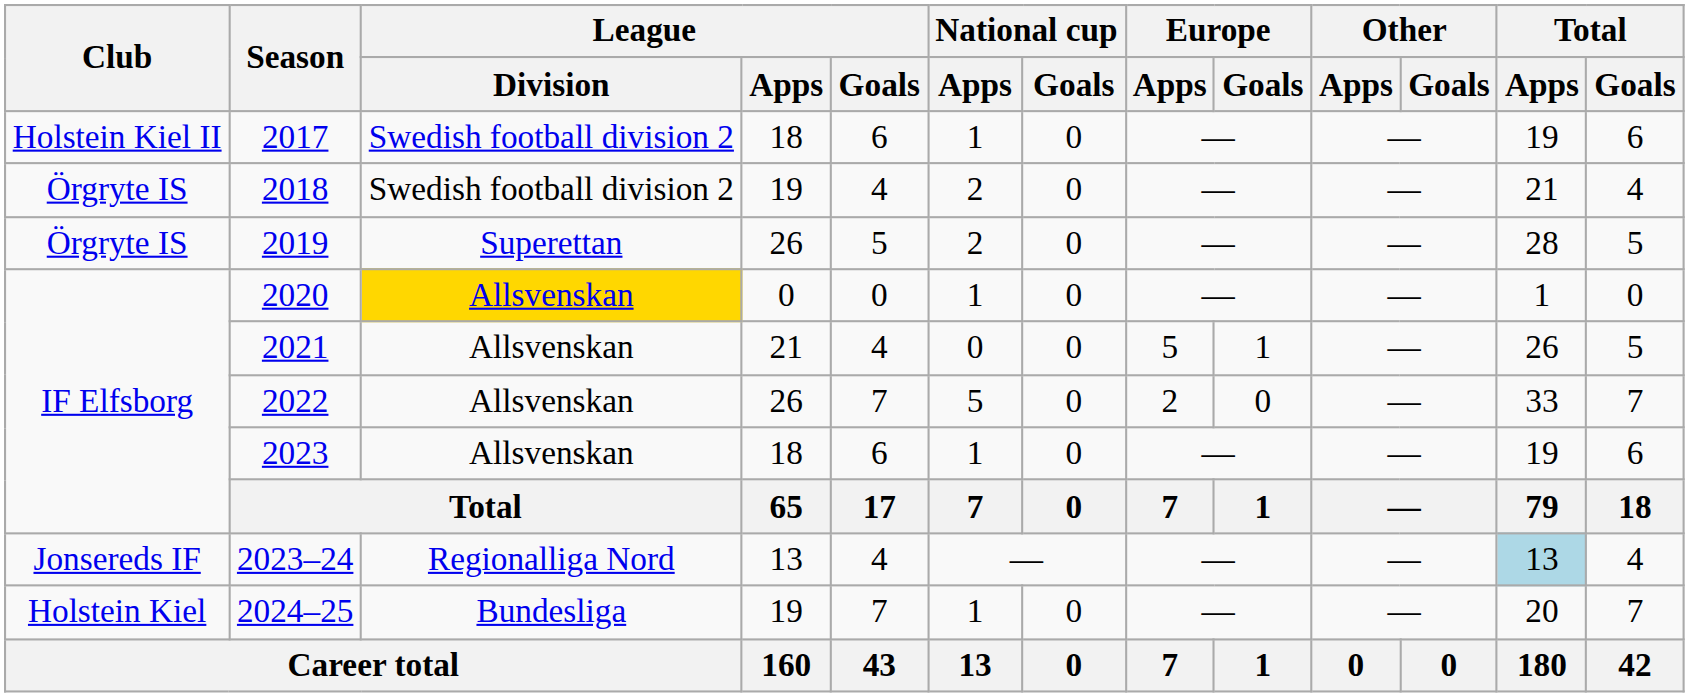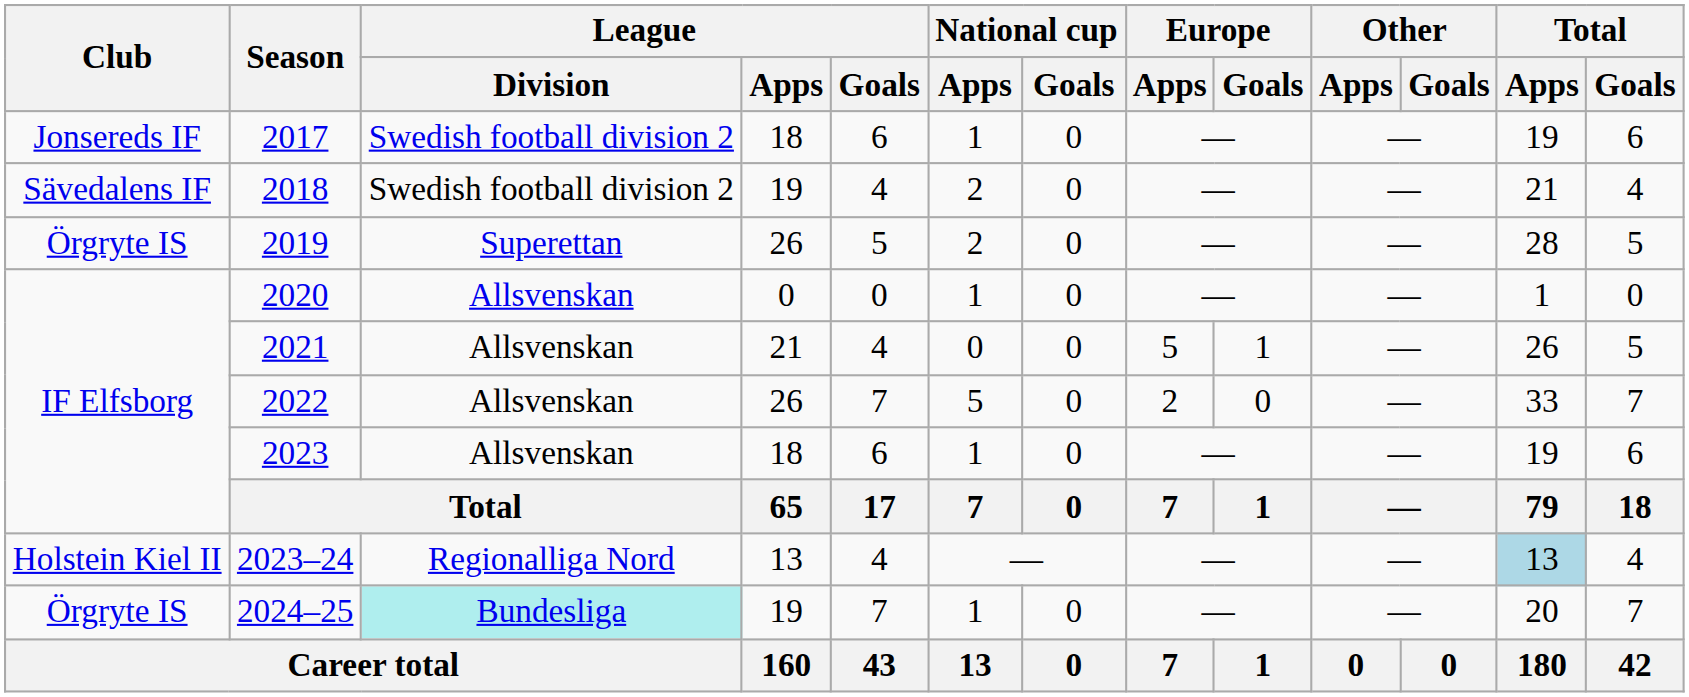 <table class="wikitable" style="text-align:center">
 <tr>
 <th rowspan="2">Club</th>
 <th rowspan="2">Season</th>
 <th colspan="3">League</th>
 <th colspan="2">National cup</th>
 <th colspan="2">Europe</th>
 <th colspan="2">Other</th>
 <th colspan="2">Total</th>
 </tr>
 <tr>
 <th>Division</th>
 <th>Apps</th>
 <th>Goals</th>
 <th>Apps</th>
 <th>Goals</th>
 <th>Apps</th>
 <th>Goals</th>
 <th>Apps</th>
 <th>Goals</th>
 <th>Apps</th>
 <th>Goals</th>
 </tr>
 <tr>
-<td><a href='#'>Holstein Kiel II</a></td>
+<td><a href='#'>Jonsereds IF</a></td>
 <td><a href='#'>2017</a></td>
 <td><a href='#'>Swedish football division 2</a></td>
 <td>18</td>
 <td>6</td>
 <td>1</td>
 <td>0</td>
 <td colspan="2">—</td>
 <td colspan="2">—</td>
 <td>19</td>
 <td>6</td>
 </tr>
 <tr>
-<td><a href='#'>Örgryte IS</a></td>
+<td><a href='#'>Sävedalens IF</a></td>
 <td><a href='#'>2018</a></td>
 <td>Swedish football division 2</td>
 <td>19</td>
 <td>4</td>
 <td>2</td>
 <td>0</td>
 <td colspan="2">—</td>
 <td colspan="2">—</td>
 <td>21</td>
 <td>4</td>
 </tr>
 <tr>
 <td><a href='#'>Örgryte IS</a></td>
 <td><a href='#'>2019</a></td>
 <td><a href='#'>Superettan</a></td>
 <td>26</td>
 <td>5</td>
 <td>2</td>
 <td>0</td>
 <td colspan="2">—</td>
 <td colspan="2">—</td>
 <td>28</td>
 <td>5</td>
 </tr>
 <tr>
 <td rowspan="5"><a href='#'>IF Elfsborg</a></td>
 <td><a href='#'>2020</a></td>
-<td style="background: gold;"><a href='#'>Allsvenskan</a></td>
+<td><a href='#'>Allsvenskan</a></td>
 <td>0</td>
 <td>0</td>
 <td>1</td>
 <td>0</td>
 <td colspan="2">—</td>
 <td colspan="2">—</td>
 <td>1</td>
 <td>0</td>
 </tr>
 <tr>
 <td><a href='#'>2021</a></td>
 <td>Allsvenskan</td>
 <td>21</td>
 <td>4</td>
 <td>0</td>
 <td>0</td>
 <td>5</td>
 <td>1</td>
 <td colspan="2">—</td>
 <td>26</td>
 <td>5</td>
 </tr>
 <tr>
 <td><a href='#'>2022</a></td>
 <td>Allsvenskan</td>
 <td>26</td>
 <td>7</td>
 <td>5</td>
 <td>0</td>
 <td>2</td>
 <td>0</td>
 <td colspan="2">—</td>
 <td>33</td>
 <td>7</td>
 </tr>
 <tr>
 <td><a href='#'>2023</a></td>
 <td>Allsvenskan</td>
 <td>18</td>
 <td>6</td>
 <td>1</td>
 <td>0</td>
 <td colspan="2">—</td>
 <td colspan="2">—</td>
 <td>19</td>
 <td>6</td>
 </tr>
 <tr>
 <th colspan="2">Total</th>
 <th>65</th>
 <th>17</th>
 <th>7</th>
 <th>0</th>
 <th>7</th>
 <th>1</th>
 <th colspan="2">—</th>
 <th>79</th>
 <th>18</th>
 </tr>
 <tr>
-<td><a href='#'>Jonsereds IF</a></td>
+<td><a href='#'>Holstein Kiel II</a></td>
 <td><a href='#'>2023–24</a></td>
 <td><a href='#'>Regionalliga Nord</a></td>
 <td>13</td>
 <td>4</td>
 <td colspan="2">—</td>
 <td colspan="2">—</td>
 <td colspan="2">—</td>
 <td style="background: lightblue;">13</td>
 <td>4</td>
 </tr>
 <tr>
-<td><a href='#'>Holstein Kiel</a></td>
+<td><a href='#'>Örgryte IS</a></td>
 <td><a href='#'>2024–25</a></td>
-<td><a href='#'>Bundesliga</a></td>
+<td style="background: paleturquoise;"><a href='#'>Bundesliga</a></td>
 <td>19</td>
 <td>7</td>
 <td>1</td>
 <td>0</td>
 <td colspan="2">—</td>
 <td colspan="2">—</td>
 <td>20</td>
 <td>7</td>
 </tr>
 <tr>
 <th colspan="3">Career total</th>
 <th>160</th>
 <th>43</th>
 <th>13</th>
 <th>0</th>
 <th>7</th>
 <th>1</th>
 <th>0</th>
 <th>0</th>
 <th>180</th>
 <th>42</th>
 </tr>
 </table>
